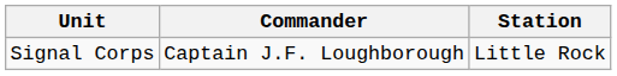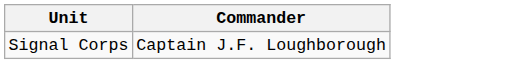 <table class="wikitable">
 <tr>
 <th>Unit</th>
 <th>Commander</th>
-<th>Station</th>
 </tr>
 <tr>
 <td>Signal Corps</td>
 <td>Captain J.F. Loughborough</td>
-<td>Little Rock</td>
 </tr>
 </table>
